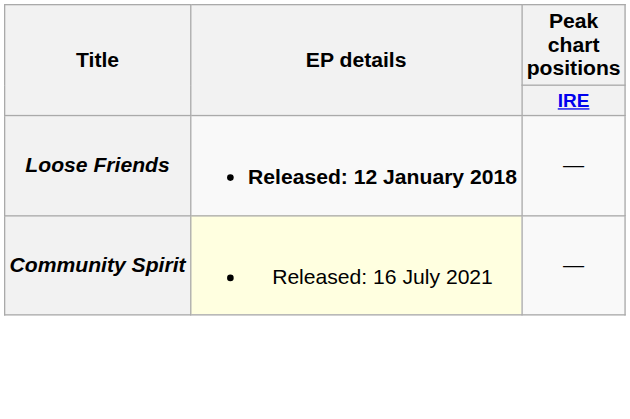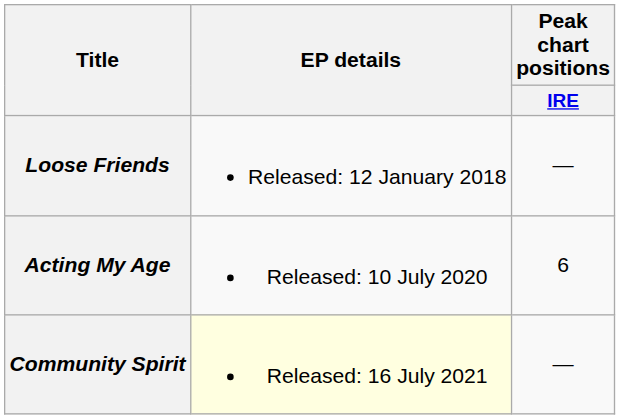 <table class="wikitable plainrowheaders" style="text-align:center">
 <tr>
 <th scope="col" rowspan="2">Title</th>
 <th scope="col" rowspan="2">EP details</th>
 <th scope="col" colspan="1">Peak chart positions</th>
 </tr>
 <tr>
 <th scope="col" style="width:3em; font-size:90%"><a href='#'>IRE</a><br></th>
 </tr>
 <tr>
 <th scope="row"><em>Loose Friends</em></th>
-<td><strong><br><ul><li>Released: 12 January 2018</li></ul></strong></td>
+<td><br><ul><li>Released: 12 January 2018</li></ul></td>
 <td>—</td>
+</tr>
+<tr>
+<th scope="row"><em>Acting My Age</em></th>
+<td><br><ul><li>Released: 10 July 2020</li></ul></td>
+<td>6</td>
 </tr>
 <tr>
 <th scope="row"><em>Community Spirit</em></th>
 <td style="background: lightyellow;"><br><ul><li>Released: 16 July 2021</li></ul></td>
 <td>—</td>
 </tr>
 </table>
